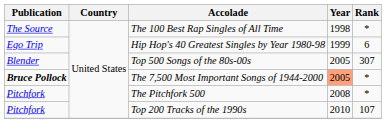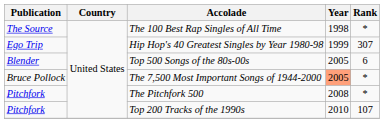 <table class="wikitable">
 <tr>
 <th>Publication</th>
 <th>Country</th>
 <th>Accolade</th>
 <th>Year</th>
 <th>Rank</th>
 </tr>
 <tr>
 <td><em><a href='#'>The Source</a></em></td>
 <td rowspan=6>United States</td>
 <td><em>The 100 Best Rap Singles of All Time</em></td>
 <td>1998</td>
 <td style="text-align:center;">*</td>
 </tr>
 <tr>
 <td><em><a href='#'>Ego Trip</a></em></td>
 <td><em>Hip Hop's 40 Greatest Singles by Year 1980-98 </em></td>
 <td>1999</td>
-<td style="text-align:center;">6</td>
+<td style="text-align:center;">307</td>
 </tr>
 <tr>
 <td><em><a href='#'>Blender</a></em></td>
 <td><em>Top 500 Songs of the 80s-00s</em></td>
 <td>2005</td>
-<td style="text-align:center;">307</td>
+<td style="text-align:center;">6</td>
 </tr>
 <tr>
-<td><strong><em>Bruce Pollock</em></strong></td>
+<td><em>Bruce Pollock</em></td>
 <td><em> The 7,500 Most Important Songs of 1944-2000</em></td>
 <td style="background: lightsalmon;">2005</td>
 <td style="text-align:center;">*</td>
 </tr>
 <tr>
 <td><em><a href='#'>Pitchfork</a></em></td>
 <td><em>The Pitchfork 500</em></td>
 <td>2008</td>
 <td style="text-align:center;">*</td>
 </tr>
 <tr>
 <td><em><a href='#'>Pitchfork</a></em></td>
 <td><em>Top 200 Tracks of the 1990s</em></td>
 <td>2010</td>
 <td style="text-align:center;">107</td>
 </tr>
 <tr>
 </tr>
 </table>
